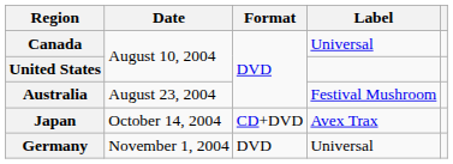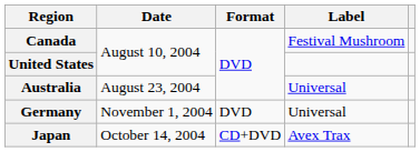 <table class="wikitable plainrowheaders">
 <tr>
 <th scope="col">Region</th>
 <th scope="col">Date</th>
 <th scope="col">Format</th>
 <th scope="col">Label</th>
 <th scope="col"></th>
 </tr>
 <tr>
 <th scope="row">Canada</th>
 <td rowspan="2">August 10, 2004</td>
 <td rowspan="3"><a href='#'>DVD</a></td>
-<td><a href='#'>Universal</a></td>
+<td><a href='#'>Festival Mushroom</a></td>
 <td></td>
 </tr>
 <tr>
 <th scope="row">United States</th>
 <td></td>
 <td></td>
 </tr>
 <tr>
 <th scope="row">Australia</th>
 <td>August 23, 2004</td>
-<td><a href='#'>Festival Mushroom</a></td>
+<td><a href='#'>Universal</a></td>
+<td></td>
+</tr>
+<tr>
+<th scope="row">Germany</th>
+<td>November 1, 2004</td>
+<td>DVD</td>
+<td>Universal</td>
 <td></td>
 </tr>
 <tr>
 <th scope="row">Japan</th>
 <td>October 14, 2004</td>
 <td><a href='#'>CD</a>+DVD</td>
 <td><a href='#'>Avex Trax</a></td>
 <td></td>
 </tr>
-<tr>
-<th scope="row">Germany</th>
-<td>November 1, 2004</td>
-<td>DVD</td>
-<td>Universal</td>
-<td></td>
-</tr>
 </table>
